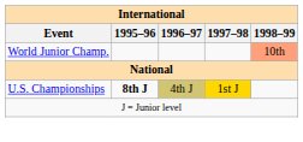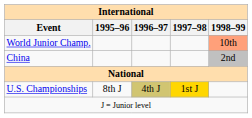 <table class="wikitable" style="text-align:center">
 <tr>
 <th style="background-color: #ffdead; " colspan=5 align=center>International</th>
 </tr>
 <tr>
 <th>Event</th>
 <th>1995–96</th>
 <th>1996–97</th>
 <th>1997–98</th>
 <th>1998–99</th>
 </tr>
 <tr>
 <td align=left><a href='#'>World Junior Champ.</a></td>
 <td></td>
 <td></td>
 <td></td>
 <td style="background: lightsalmon;">10th</td>
 </tr>
 <tr>
+<td align=left> <a href='#'>China</a></td>
+<td></td>
+<td></td>
+<td></td>
+<td bgcolor=silver>2nd</td>
+</tr>
+<tr>
 <th style="background-color: #ffdead; " colspan=5 align=center>National</th>
 </tr>
 <tr>
 <td align=left><a href='#'>U.S. Championships</a></td>
-<td><strong>8th J</strong></td>
+<td>8th J</td>
 <td bgcolor=d1c571>4th J</td>
 <td bgcolor=gold>1st J</td>
 <td></td>
 </tr>
 <tr>
 <td colspan=5 align=center><small> J = Junior level </small></td>
 </tr>
 </table>
